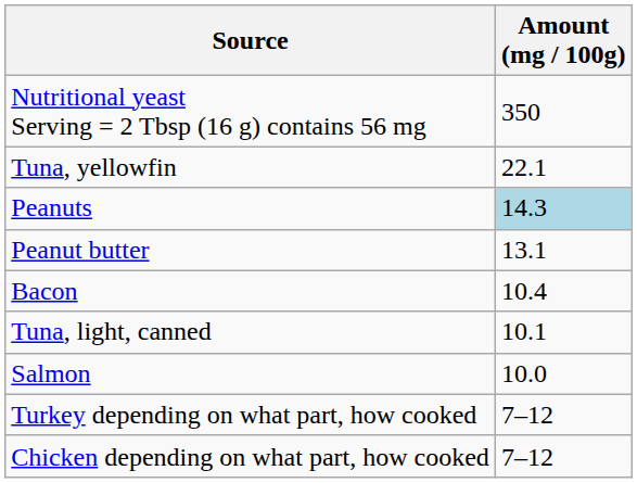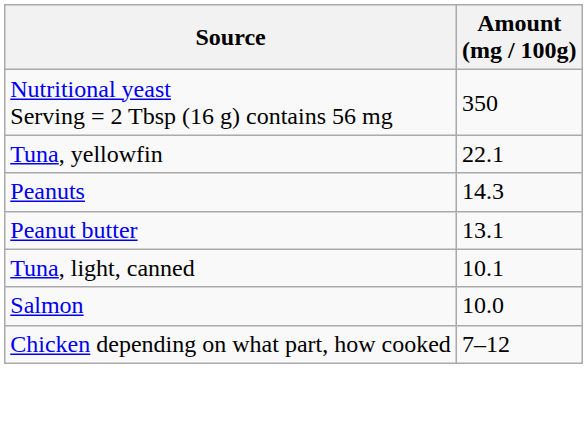 <table class="wikitable">
 <tr>
 <th>Source</th>
 <th>Amount<br> (mg / 100g)</th>
 </tr>
 <tr>
 <td><a href='#'>Nutritional yeast</a><br>Serving = 2 Tbsp (16 g) contains 56 mg</td>
 <td>350</td>
 </tr>
 <tr>
 <td><a href='#'>Tuna</a>, yellowfin</td>
 <td>22.1</td>
 </tr>
 <tr>
 <td><a href='#'>Peanuts</a></td>
-<td style="background: lightblue;">14.3</td>
+<td>14.3</td>
 </tr>
 <tr>
 <td><a href='#'>Peanut butter</a></td>
 <td>13.1</td>
-</tr>
-<tr>
-<td><a href='#'>Bacon</a></td>
-<td>10.4</td>
 </tr>
 <tr>
 <td><a href='#'>Tuna</a>, light, canned</td>
 <td>10.1</td>
 </tr>
 <tr>
 <td><a href='#'>Salmon</a></td>
 <td>10.0</td>
 </tr>
 <tr>
-<td><a href='#'>Turkey</a> depending on what part, how cooked</td>
-<td>7–12</td>
-</tr>
-<tr>
 <td><a href='#'>Chicken</a> depending on what part, how cooked</td>
 <td>7–12</td>
 </tr>
 </table>
